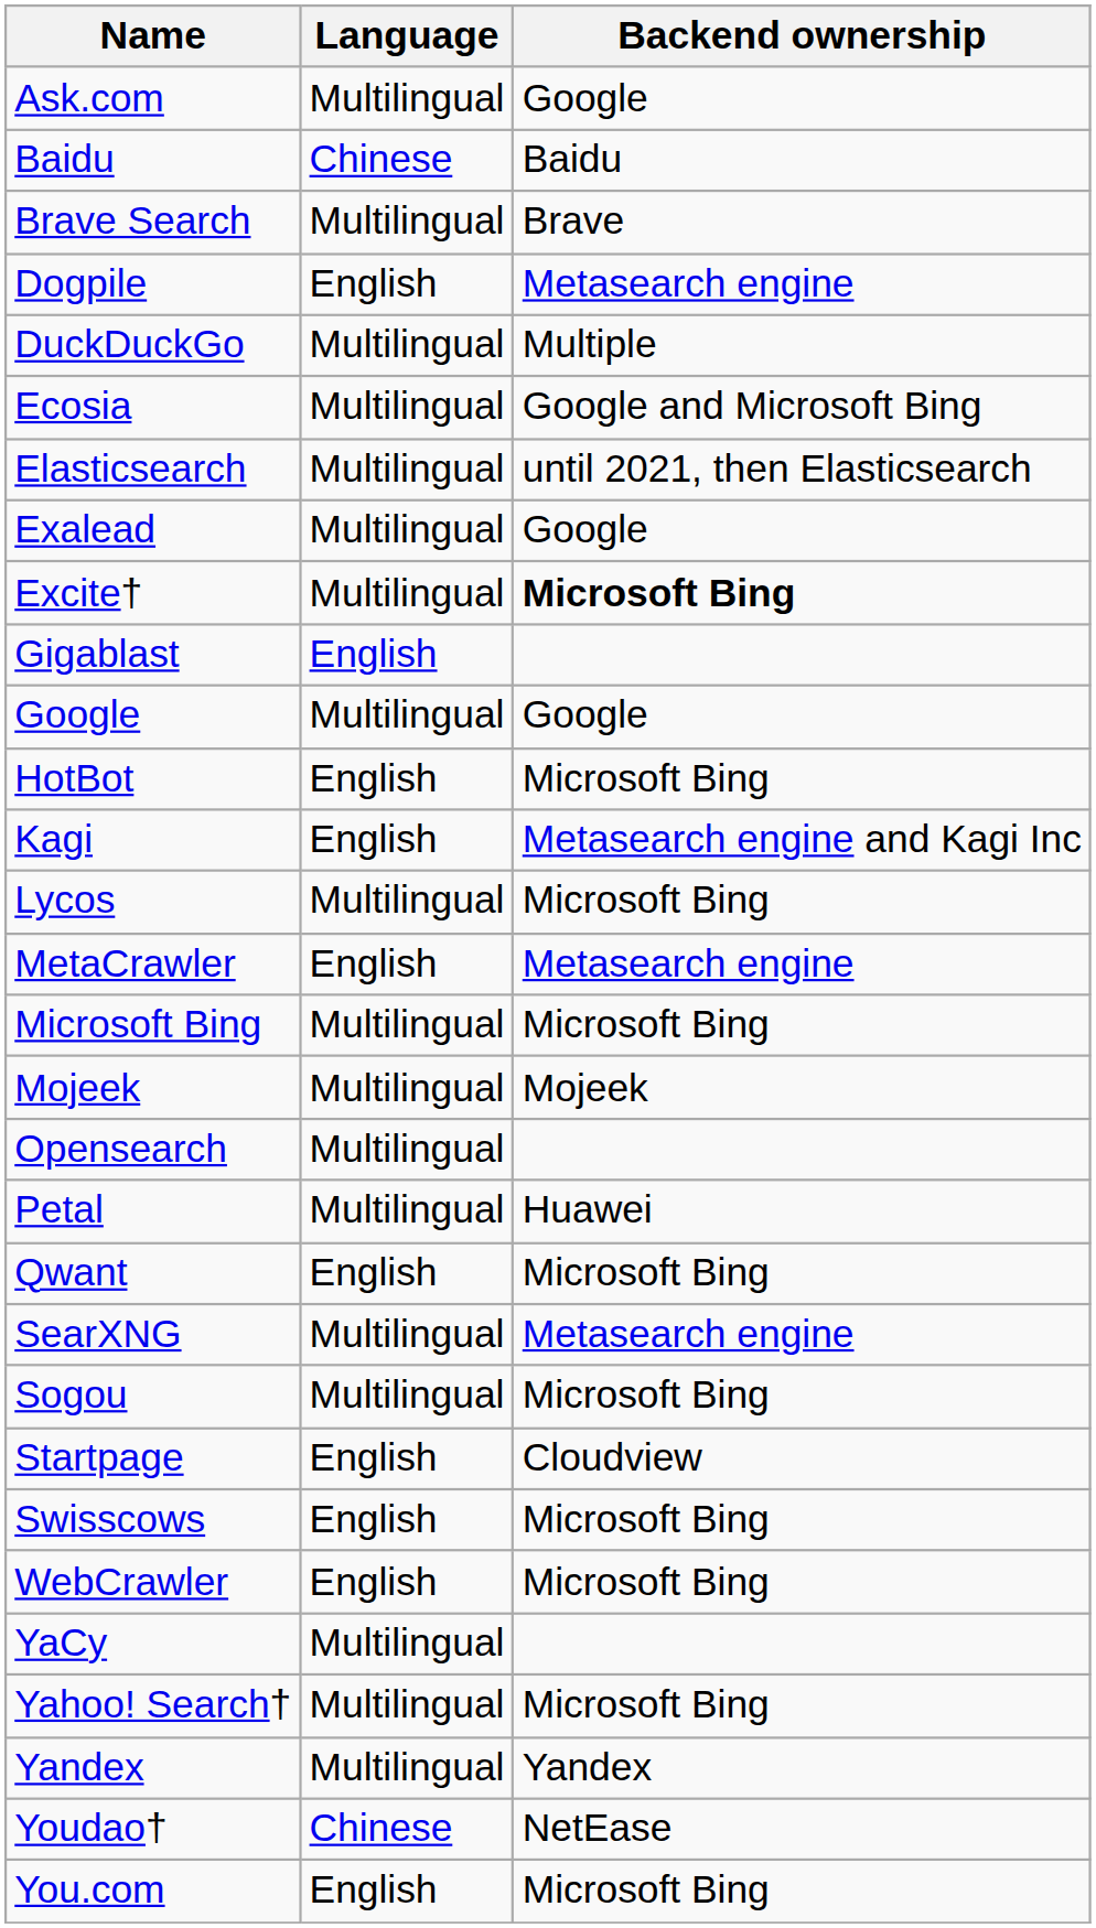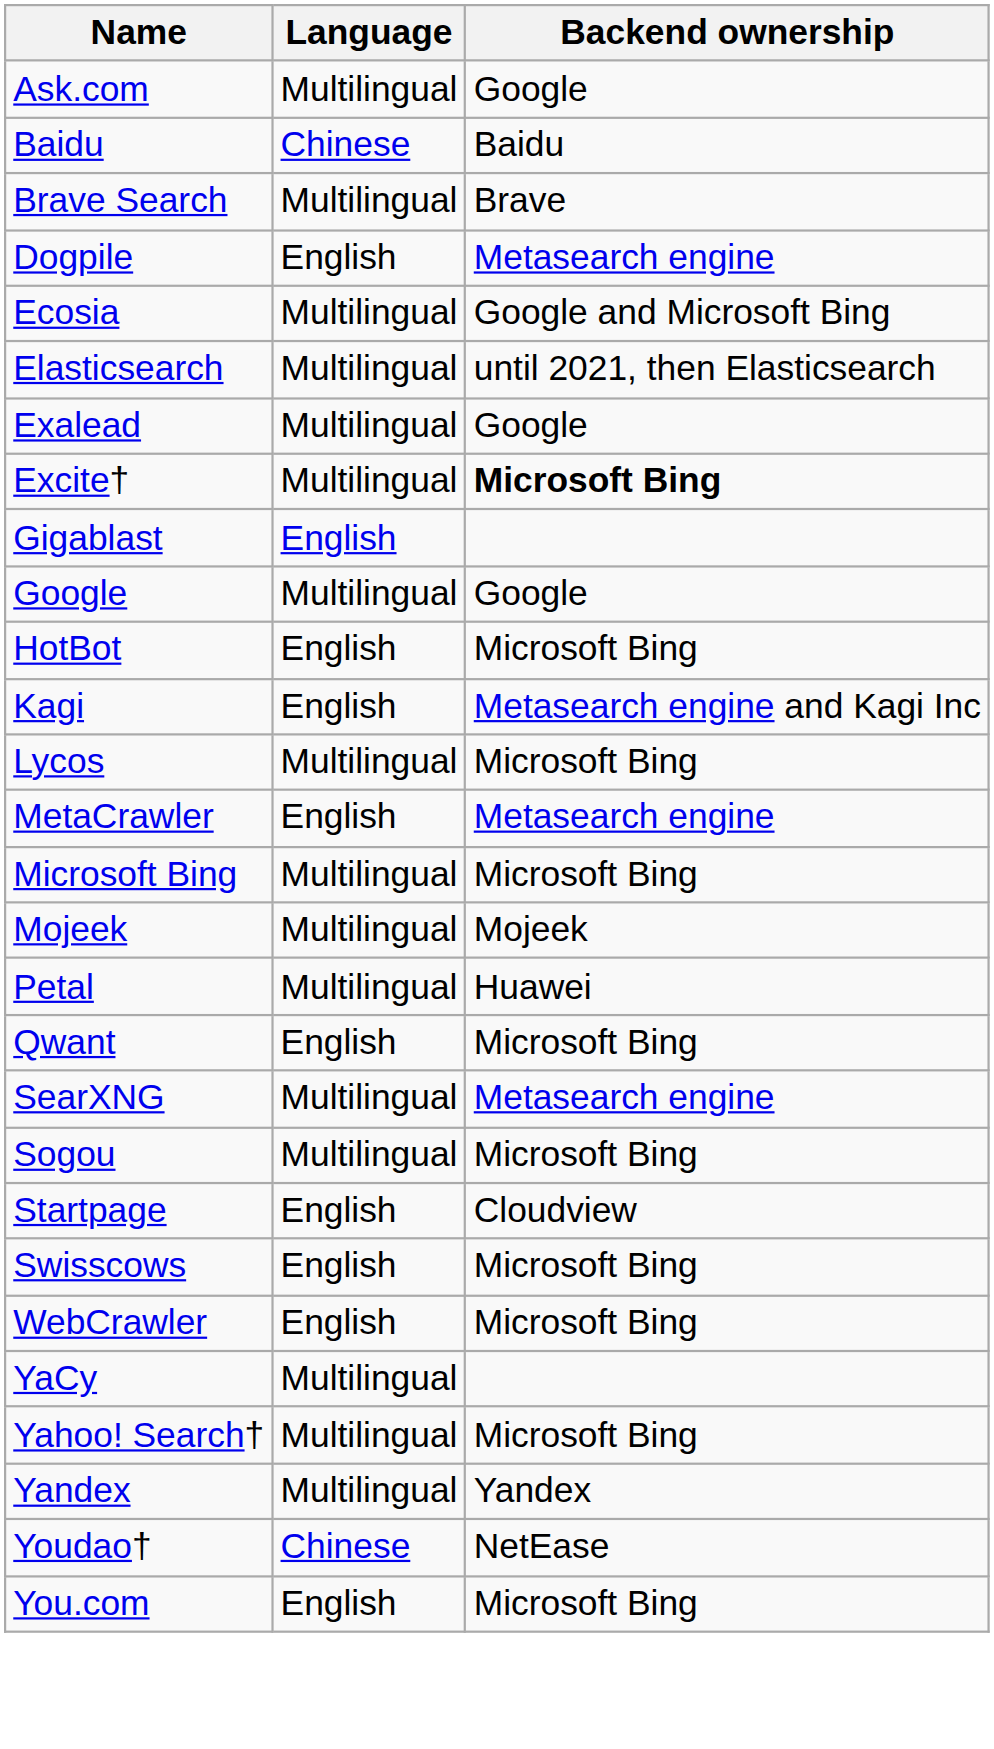 <table class="wikitable sortable">
 <tr>
 <th>Name</th>
 <th>Language</th>
 <th>Backend ownership</th>
 </tr>
 <tr>
 <td><a href='#'>Ask.com</a></td>
 <td>Multilingual</td>
 <td>Google </td>
 </tr>
 <tr>
 <td><a href='#'>Baidu</a></td>
 <td><a href='#'>Chinese</a></td>
 <td>Baidu </td>
 </tr>
 <tr>
 <td><a href='#'>Brave Search</a></td>
 <td>Multilingual</td>
 <td>Brave </td>
 </tr>
 <tr>
 <td><a href='#'>Dogpile</a></td>
 <td>English</td>
 <td><a href='#'>Metasearch engine</a></td>
-</tr>
-<tr>
-<td><a href='#'>DuckDuckGo</a></td>
-<td>Multilingual</td>
-<td>Multiple</td>
 </tr>
 <tr>
 <td><a href='#'>Ecosia</a></td>
 <td>Multilingual</td>
 <td>Google and Microsoft Bing </td>
 </tr>
 <tr>
 <td><a href='#'>Elasticsearch</a></td>
 <td>Multilingual</td>
 <td> until 2021, then Elasticsearch</td>
 </tr>
 <tr>
 <td><a href='#'>Exalead</a></td>
 <td>Multilingual</td>
 <td>Google </td>
 </tr>
 <tr>
 <td><a href='#'>Excite</a>†</td>
 <td>Multilingual</td>
 <td><strong>Microsoft Bing </strong></td>
 </tr>
 <tr>
 <td><a href='#'>Gigablast</a></td>
 <td><a href='#'>English</a></td>
 <td></td>
 </tr>
 <tr>
 <td><a href='#'>Google</a></td>
 <td>Multilingual</td>
 <td>Google </td>
 </tr>
 <tr>
 <td><a href='#'>HotBot</a></td>
 <td>English</td>
 <td>Microsoft Bing </td>
 </tr>
 <tr>
 <td><a href='#'>Kagi</a></td>
 <td>English</td>
 <td><a href='#'>Metasearch engine</a> and Kagi Inc </td>
 </tr>
 <tr>
 <td><a href='#'>Lycos</a></td>
 <td>Multilingual</td>
 <td>Microsoft Bing </td>
 </tr>
 <tr>
 <td><a href='#'>MetaCrawler</a></td>
 <td>English</td>
 <td><a href='#'>Metasearch engine</a></td>
 </tr>
 <tr>
 <td><a href='#'>Microsoft Bing</a></td>
 <td>Multilingual</td>
 <td>Microsoft Bing </td>
 </tr>
 <tr>
 <td><a href='#'>Mojeek</a></td>
 <td>Multilingual</td>
 <td>Mojeek </td>
 </tr>
 <tr>
-<td><a href='#'>Opensearch</a></td>
-<td>Multilingual</td>
-<td></td>
-</tr>
-<tr>
 <td><a href='#'>Petal</a></td>
 <td>Multilingual</td>
 <td>Huawei </td>
 </tr>
 <tr>
 <td><a href='#'>Qwant</a></td>
 <td>English</td>
 <td>Microsoft Bing </td>
 </tr>
 <tr>
 <td><a href='#'>SearXNG</a></td>
 <td>Multilingual</td>
 <td><a href='#'>Metasearch engine</a></td>
 </tr>
 <tr>
 <td><a href='#'>Sogou</a></td>
 <td>Multilingual</td>
 <td>Microsoft Bing </td>
 </tr>
 <tr>
 <td><a href='#'>Startpage</a></td>
 <td>English</td>
 <td>Cloudview </td>
 </tr>
 <tr>
 <td><a href='#'>Swisscows</a></td>
 <td>English</td>
 <td>Microsoft Bing </td>
 </tr>
 <tr>
 <td><a href='#'>WebCrawler</a></td>
 <td>English</td>
 <td>Microsoft Bing </td>
 </tr>
 <tr>
 <td><a href='#'>YaCy</a></td>
 <td>Multilingual</td>
 <td></td>
 </tr>
 <tr>
 <td><a href='#'>Yahoo! Search</a>†</td>
 <td>Multilingual</td>
 <td>Microsoft Bing </td>
 </tr>
 <tr>
 <td><a href='#'>Yandex</a></td>
 <td>Multilingual</td>
 <td>Yandex </td>
 </tr>
 <tr>
 <td><a href='#'>Youdao</a>†</td>
 <td><a href='#'>Chinese</a></td>
 <td>NetEase </td>
 </tr>
 <tr>
 <td><a href='#'>You.com</a></td>
 <td>English</td>
 <td>Microsoft Bing </td>
 </tr>
 </table>
